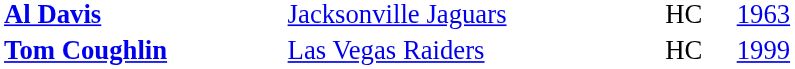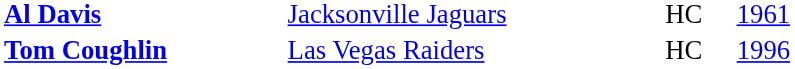 <table style="border:'1' 'solid' 'gray' " width="500">
 <tr>
 </tr>
 <tr>
 <td><strong><a href='#'>Al Davis</a></strong></td>
 <td><a href='#'>Jacksonville Jaguars</a></td>
 <td>HC</td>
-<td><a href='#'>1963</a></td>
+<td><a href='#'>1961</a></td>
 </tr>
 <tr>
 <td><strong><a href='#'>Tom Coughlin</a></strong></td>
 <td><a href='#'>Las Vegas Raiders</a></td>
 <td>HC</td>
-<td><a href='#'>1999</a></td>
+<td><a href='#'>1996</a></td>
 </tr>
 </table>
